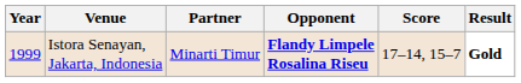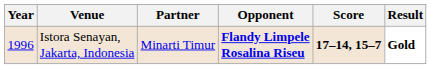 <table class="sortable wikitable" style="font-size: 90%;">
 <tr>
 <th>Year</th>
 <th>Venue</th>
 <th>Partner</th>
 <th>Opponent</th>
 <th>Score</th>
 <th>Result</th>
 </tr>
 <tr style="background:#F3E6D7">
-<td align="center"><a href='#'>1999</a></td>
+<td align="center"><a href='#'>1996</a></td>
 <td align="left">Istora Senayan,<br><a href='#'>Jakarta, Indonesia</a></td>
 <td align="left"> <a href='#'>Minarti Timur</a></td>
 <td align="left"><strong> <a href='#'>Flandy Limpele</a> <br>  <a href='#'>Rosalina Riseu</a></strong></td>
-<td align="left">17–14, 15–7</td>
+<td align="left"><strong>17–14, 15–7</strong></td>
 <td style="text-align:left; background:white"> <strong>Gold</strong></td>
 </tr>
 </table>
